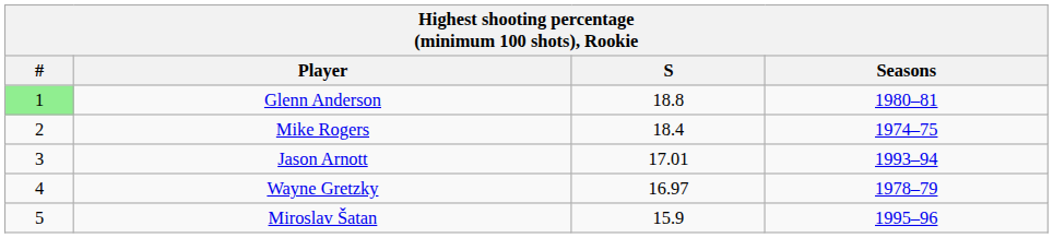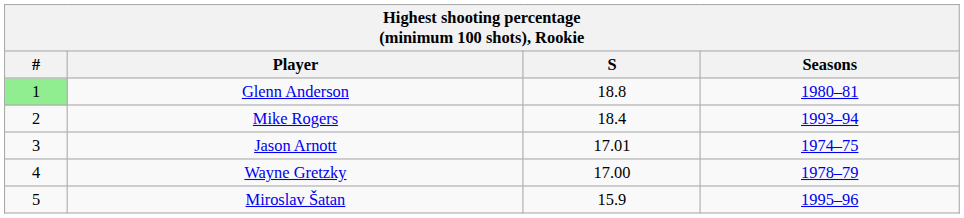 <table class="wikitable" style="text-align: center; font-size: 95%" width="70%">
 <tr>
 <th colspan="4">Highest shooting percentage<br>(minimum 100 shots), Rookie</th>
 </tr>
 <tr>
 <th>#</th>
 <th>Player</th>
 <th>S</th>
 <th>Seasons</th>
 </tr>
 <tr>
 <td style="background: lightgreen;">1</td>
 <td><a href='#'>Glenn Anderson</a></td>
 <td>18.8</td>
 <td><a href='#'>1980–81</a></td>
 </tr>
 <tr>
 <td>2</td>
 <td><a href='#'>Mike Rogers</a></td>
 <td>18.4</td>
-<td><a href='#'>1974–75</a></td>
+<td><a href='#'>1993–94</a></td>
 </tr>
 <tr>
 <td>3</td>
 <td><a href='#'>Jason Arnott</a></td>
 <td>17.01</td>
-<td><a href='#'>1993–94</a></td>
+<td><a href='#'>1974–75</a></td>
 </tr>
 <tr>
 <td>4</td>
 <td><a href='#'>Wayne Gretzky</a></td>
-<td>16.97</td>
+<td>17.00</td>
 <td><a href='#'>1978–79</a></td>
 </tr>
 <tr>
 <td>5</td>
 <td><a href='#'>Miroslav Šatan</a></td>
 <td>15.9</td>
 <td><a href='#'>1995–96</a></td>
 </tr>
 </table>
